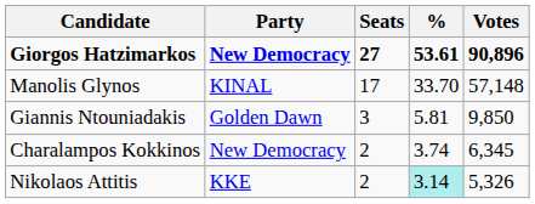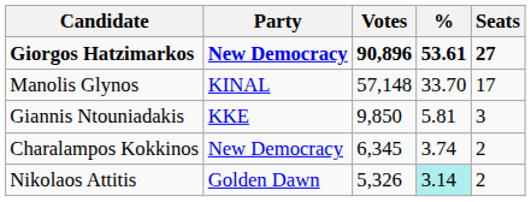 <table class=wikitable>
 <tr>
 <th>Candidate</th>
 <th>Party</th>
+<th>Votes</th>
+<th>%</th>
 <th>Seats</th>
-<th>%</th>
-<th>Votes</th>
 </tr>
 <tr style="font-weight: bold">
 <td><strong>Giorgos Hatzimarkos</strong></td>
 <td><strong><a href='#'>New Democracy</a></strong></td>
+<td><strong>90,896</strong></td>
+<td><strong>53.61</strong></td>
 <td><strong>27</strong></td>
-<td><strong>53.61</strong></td>
-<td><strong>90,896</strong></td>
 </tr>
 <tr>
 <td>Manolis Glynos</td>
 <td><a href='#'>KINAL</a></td>
+<td>57,148</td>
+<td>33.70</td>
 <td>17</td>
-<td>33.70</td>
-<td>57,148</td>
 </tr>
 <tr>
 <td>Giannis Ntouniadakis</td>
-<td><a href='#'>Golden Dawn</a></td>
+<td><a href='#'>KKE</a></td>
+<td>9,850</td>
+<td>5.81</td>
 <td>3</td>
-<td>5.81</td>
-<td>9,850</td>
 </tr>
 <tr>
 <td>Charalampos Kokkinos</td>
 <td><a href='#'>New Democracy</a></td>
+<td>6,345</td>
+<td>3.74</td>
 <td>2</td>
-<td>3.74</td>
-<td>6,345</td>
 </tr>
 <tr>
 <td>Nikolaos Attitis</td>
-<td><a href='#'>KKE</a></td>
+<td><a href='#'>Golden Dawn</a></td>
+<td>5,326</td>
+<td style="background: paleturquoise;">3.14</td>
 <td>2</td>
-<td style="background: paleturquoise;">3.14</td>
-<td>5,326</td>
 </tr>
 </table>
